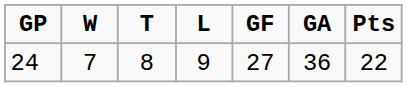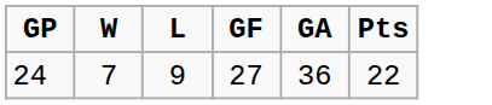 <table border="2" class="wikitable">
 <tr ---- align="center">
 <td width="25"><strong>GP</strong></td>
 <td width="25"><strong>W</strong></td>
-<td width="25"><strong>T</strong></td>
 <td width="25"><strong>L</strong></td>
 <td width="25"><strong>GF</strong></td>
 <td width="25"><strong>GA</strong></td>
 <td width="25"><strong>Pts</strong></td>
 </tr>
 <tr ---- align="center">
 <td align="left">24</td>
 <td>7</td>
-<td>8</td>
 <td>9</td>
 <td>27</td>
 <td>36</td>
 <td>22</td>
 </tr>
 </table>
